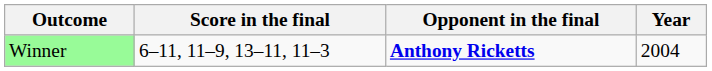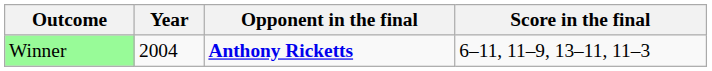 <table class="sortable wikitable">
 <tr>
 <th width="100">Outcome</th>
+<th width="50">Year</th>
+<th width="200">Opponent in the final</th>
 <th width="200">Score in the final</th>
-<th width="200">Opponent in the final</th>
-<th width="50">Year</th>
 </tr>
 <tr>
 <td bgcolor="98FB98">Winner</td>
+<td>2004</td>
+<td><strong>   <a href='#'>Anthony Ricketts</a></strong></td>
 <td>6–11, 11–9, 13–11, 11–3</td>
-<td><strong>   <a href='#'>Anthony Ricketts</a></strong></td>
-<td>2004</td>
 </tr>
 </table>
